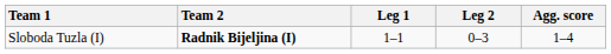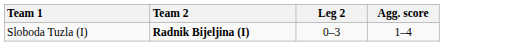 <table class="wikitable">
 <tr>
 <th style="width:195px; text-align:left">Team 1</th>
 <th style="width:195px; text-align:left">Team 2</th>
-<th style="width:92px; text-align:center">Leg 1</th>
 <th style="width:92px; text-align:center">Leg 2</th>
 <th style="width:92px; text-align:center">Agg. score</th>
 </tr>
 <tr>
 <td>Sloboda Tuzla (I)</td>
 <td><strong>Radnik Bijeljina (I)</strong></td>
-<td style="text-align:center">1–1</td>
 <td style="text-align:center">0–3</td>
 <td style="text-align:center">1–4</td>
 </tr>
 </table>
